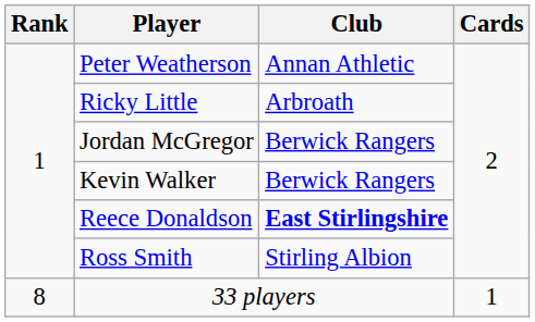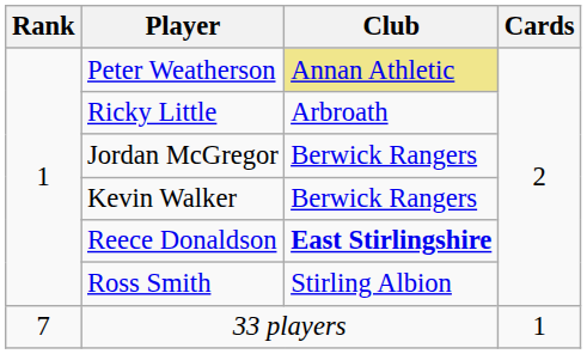 <table class="wikitable" style="text-align:center">
 <tr>
 <th>Rank</th>
 <th>Player</th>
 <th>Club</th>
 <th>Cards</th>
 </tr>
 <tr>
 <td rowspan="6">1</td>
 <td align="left"> <a href='#'>Peter Weatherson</a></td>
-<td align="left"><a href='#'>Annan Athletic</a></td>
+<td align="left" style="background: khaki;"><a href='#'>Annan Athletic</a></td>
 <td rowspan="6">2</td>
 </tr>
 <tr>
 <td align="left"> <a href='#'>Ricky Little</a></td>
 <td align="left"><a href='#'>Arbroath</a></td>
 </tr>
 <tr>
 <td align="left"> Jordan McGregor</td>
 <td align="left"><a href='#'>Berwick Rangers</a></td>
 </tr>
 <tr>
 <td align="left"> Kevin Walker</td>
 <td align="left"><a href='#'>Berwick Rangers</a></td>
 </tr>
 <tr>
 <td align="left"> <a href='#'>Reece Donaldson</a></td>
 <td align="left"><strong><a href='#'>East Stirlingshire</a></strong></td>
 </tr>
 <tr>
 <td align="left"> <a href='#'>Ross Smith</a></td>
 <td align="left"><a href='#'>Stirling Albion</a></td>
 </tr>
 <tr>
-<td>8</td>
+<td>7</td>
 <td colspan="2"><em>33 players</em></td>
 <td>1</td>
 </tr>
 </table>
